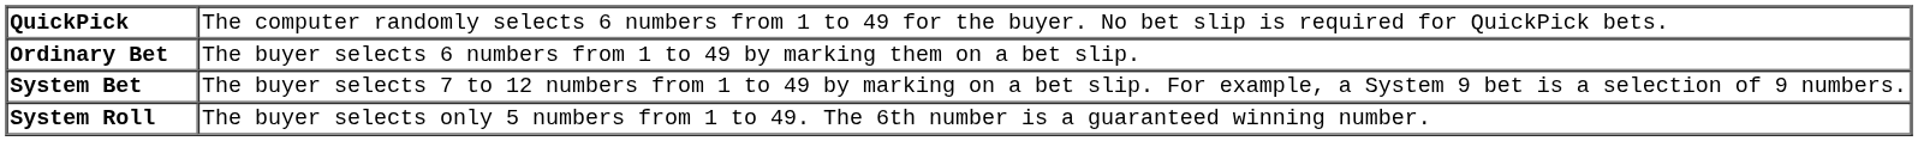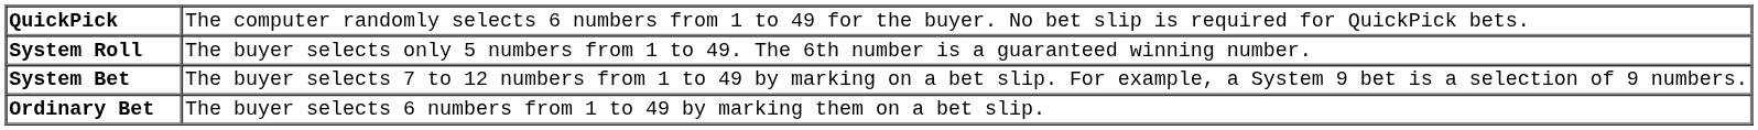 <table border=1 cellspacing=0>
 <tr>
 <td><strong>QuickPick</strong>  </td>
 <td>The computer randomly selects 6 numbers from 1 to 49 for the buyer.  No bet slip is required for QuickPick bets.</td>
 </tr>
 <tr>
-<td><strong>Ordinary Bet</strong>  </td>
-<td>The buyer selects 6 numbers from 1 to 49 by marking them on a bet slip.</td>
+<td><strong>System Roll</strong>  </td>
+<td>The buyer selects only 5 numbers from 1 to 49.  The 6th number is a guaranteed winning number.</td>
 </tr>
 <tr>
 <td><strong>System Bet</strong>  </td>
 <td>The buyer selects 7 to 12 numbers from 1 to 49 by marking on a bet slip.  For example, a System 9 bet is a selection of 9 numbers.</td>
 </tr>
 <tr>
-<td><strong>System Roll</strong>  </td>
-<td>The buyer selects only 5 numbers from 1 to 49.  The 6th number is a guaranteed winning number.</td>
+<td><strong>Ordinary Bet</strong>  </td>
+<td>The buyer selects 6 numbers from 1 to 49 by marking them on a bet slip.</td>
 </tr>
 <tr>
 </tr>
 </table>
